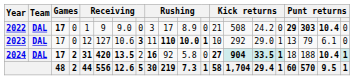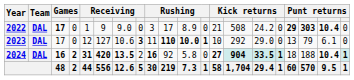 <table class="wikitable" style="text-align: center;">
 <tr>
 <th rowspan="2">Year</th>
 <th rowspan="2">Team</th>
 <th colspan="2">Games</th>
 <th colspan="4">Receiving</th>
 <th colspan="4">Rushing</th>
 <th colspan="4">Kick returns</th>
 <th colspan="4">Punt returns</th>
 </tr>
 <tr>
 <th></th>
 <th></th>
 <th></th>
 <th></th>
 <th></th>
 <th></th>
 <th></th>
 <th></th>
 <th></th>
 <th></th>
 <th></th>
 <th></th>
 <th></th>
 <th></th>
 <th></th>
 <th></th>
 <th></th>
 <th></th>
 </tr>
 <tr>
 <th><a href='#'>2022</a></th>
 <th><a href='#'>DAL</a></th>
 <td><strong>17</strong></td>
 <td>0</td>
 <td>1</td>
 <td>9</td>
 <td>9.0</td>
 <td>0</td>
 <td>3</td>
 <td>17</td>
 <td>8.9</td>
 <td>0</td>
 <td>21</td>
 <td>508</td>
 <td>24.2</td>
 <td>0</td>
 <td><strong>29</strong></td>
 <td><strong>303</strong></td>
 <td><strong>10.4</strong></td>
 <td>0</td>
 </tr>
 <tr>
 <th><a href='#'>2023</a></th>
 <th><a href='#'>DAL</a></th>
 <td>17</td>
 <td>0</td>
 <td>12</td>
 <td>127</td>
 <td>10.6</td>
 <td><strong>3</strong></td>
 <td>11</td>
 <td><strong>110</strong></td>
 <td><strong>10.0</strong></td>
 <td><strong>1</strong></td>
 <td>10</td>
 <td>292</td>
 <td>29.0</td>
-<td>1</td>
+<td>0</td>
 <td>13</td>
 <td>79</td>
 <td>6.1</td>
 <td>0</td>
 </tr>
 <tr>
 <th><a href='#'>2024</a></th>
 <th><a href='#'>DAL</a></th>
-<td><strong>17</strong></td>
+<td><strong>16</strong></td>
 <td><strong>2</strong></td>
 <td><strong>31</strong></td>
 <td><strong>420</strong></td>
 <td><strong>13.5</strong></td>
 <td>2</td>
 <td><strong>16</strong></td>
 <td>92</td>
 <td>5.8</td>
 <td>0</td>
 <td><strong>27</strong></td>
 <td style="background:#cfecec;"><strong>904</strong></td>
 <td style="background:#cfecec;"><strong>33.5</strong></td>
 <td style="background:#cfecec;"><strong>1</strong></td>
 <td>18</td>
 <td>188</td>
 <td><strong>10.4</strong></td>
 <td style="background:#cfecec;"><strong>1</strong></td>
 </tr>
 <tr>
 <th colspan="2"></th>
 <th>48</th>
 <th>2</th>
 <th>44</th>
 <th>556</th>
 <th>12.6</th>
 <th>5</th>
 <th>30</th>
 <th>219</th>
 <th>7.3</th>
 <th>1</th>
 <th>58</th>
 <th>1,704</th>
 <th>29.4</th>
 <th>1</th>
 <th>60</th>
 <th>570</th>
 <th>9.5</th>
 <th>1</th>
 </tr>
 </table>
